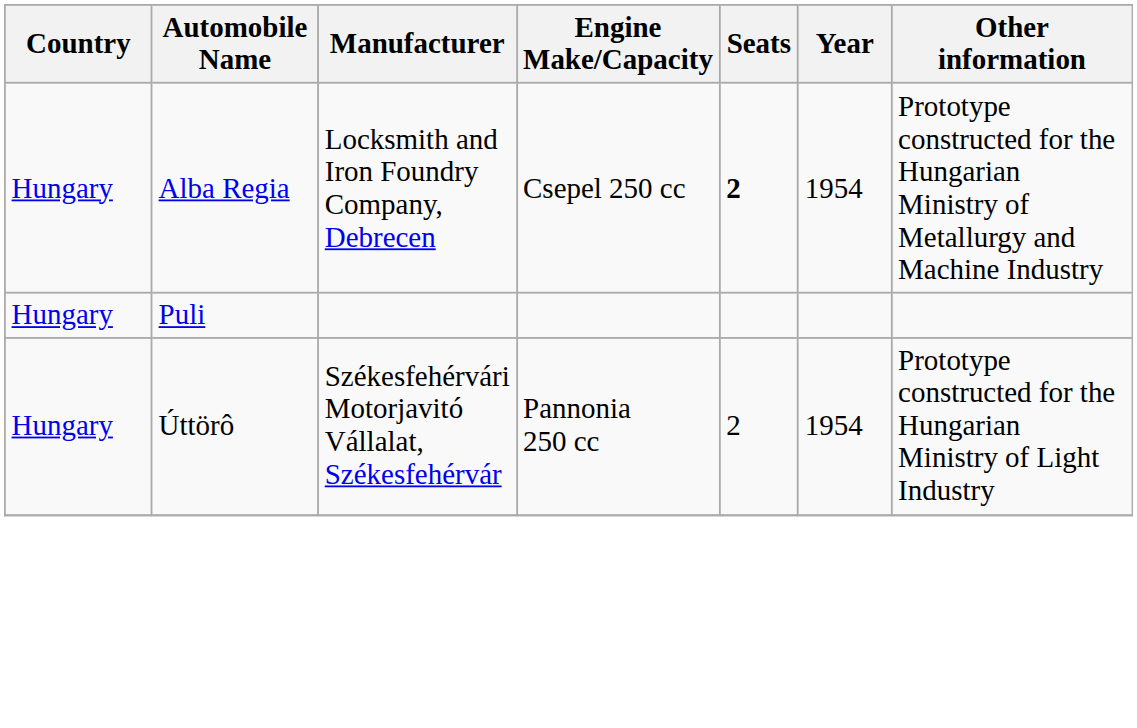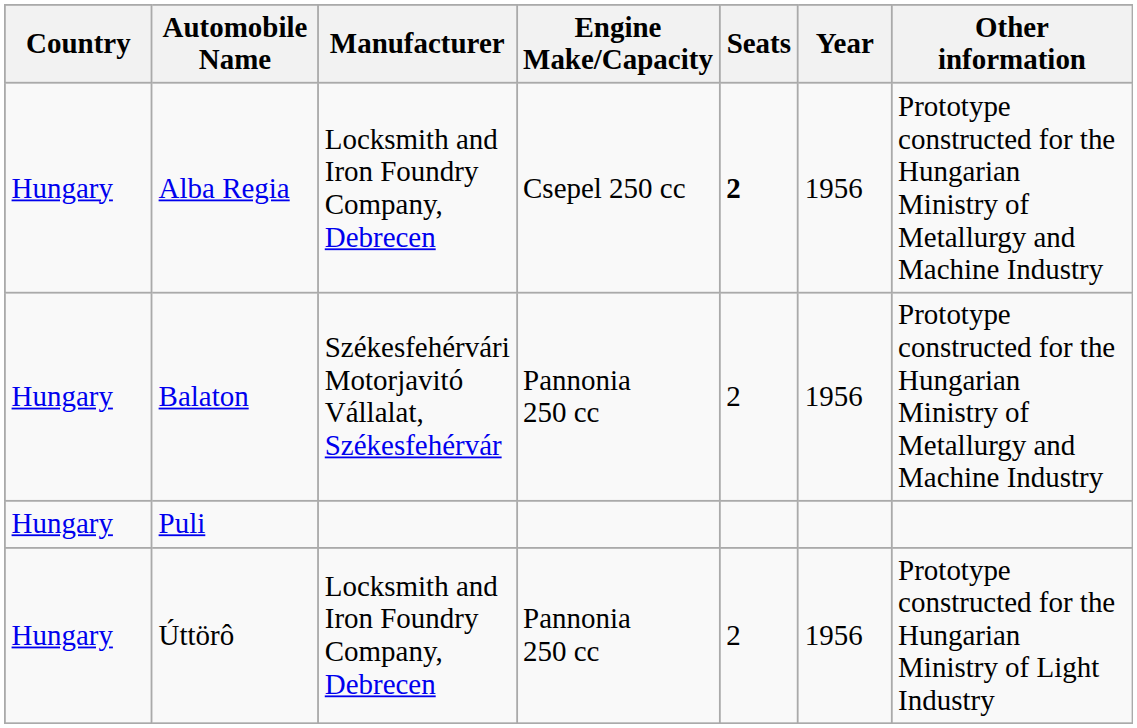 <table class="wikitable sortable"  width="100%">
 <tr>
 <th width="14%">Country</th>
 <th width="15%">Automobile Name</th>
 <th width="17%">Manufacturer</th>
 <th width="14%">Engine Make/Capacity</th>
 <th width="7%">Seats</th>
 <th width="9%">Year</th>
 <th width="24%">Other information</th>
 </tr>
 <tr>
 <td><a href='#'>Hungary</a></td>
 <td><a href='#'>Alba Regia</a></td>
 <td>Locksmith and Iron Foundry Company, <a href='#'>Debrecen</a></td>
 <td>Csepel 250 cc</td>
 <td><strong>2</strong></td>
-<td>1954</td>
+<td>1956</td>
+<td>Prototype constructed for the Hungarian Ministry of Metallurgy and Machine Industry</td>
+</tr>
+<tr>
+<td><a href='#'>Hungary</a></td>
+<td><a href='#'>Balaton</a></td>
+<td>Székesfehérvári Motorjavitó Vállalat, <a href='#'>Székesfehérvár</a></td>
+<td>Pannonia 250 cc</td>
+<td>2</td>
+<td>1956</td>
 <td>Prototype constructed for the Hungarian Ministry of Metallurgy and Machine Industry</td>
 </tr>
 <tr>
 <td><a href='#'>Hungary</a></td>
 <td><a href='#'>Puli</a></td>
 <td></td>
 <td></td>
 <td></td>
 <td></td>
 <td></td>
 </tr>
 <tr>
 <td><a href='#'>Hungary</a></td>
 <td>Úttörô</td>
-<td>Székesfehérvári Motorjavitó Vállalat, <a href='#'>Székesfehérvár</a></td>
+<td>Locksmith and Iron Foundry Company, <a href='#'>Debrecen</a></td>
 <td>Pannonia 250 cc</td>
 <td>2</td>
-<td>1954</td>
+<td>1956</td>
 <td>Prototype constructed for the Hungarian Ministry of Light Industry</td>
 </tr>
 <tr>
 </tr>
 </table>
